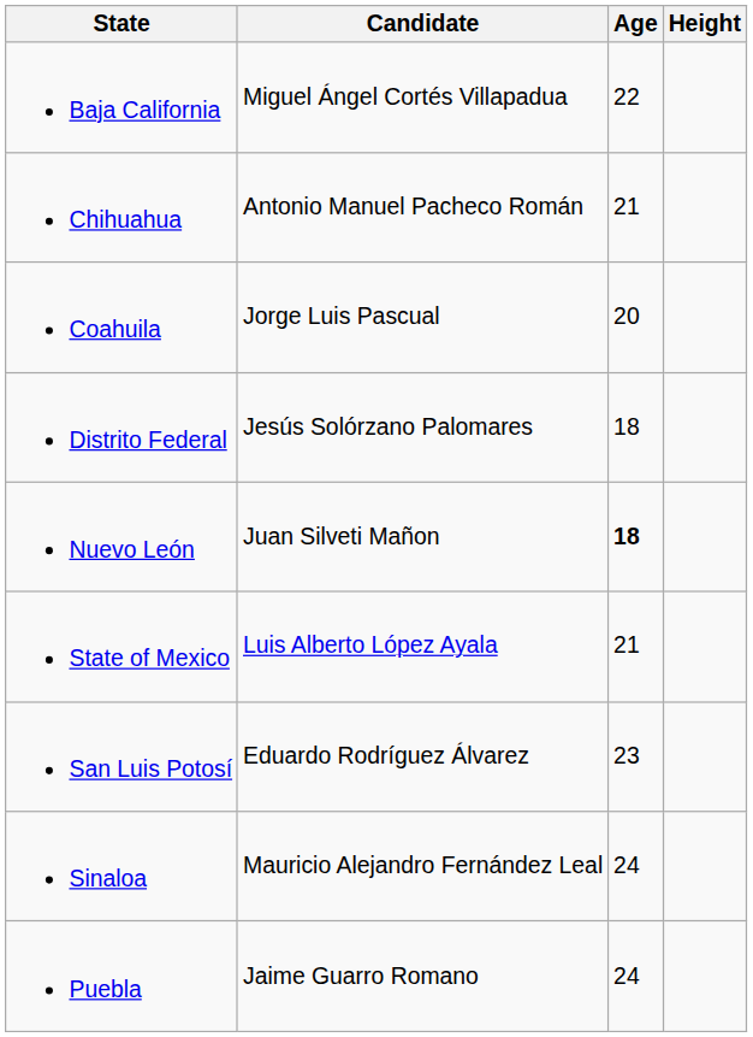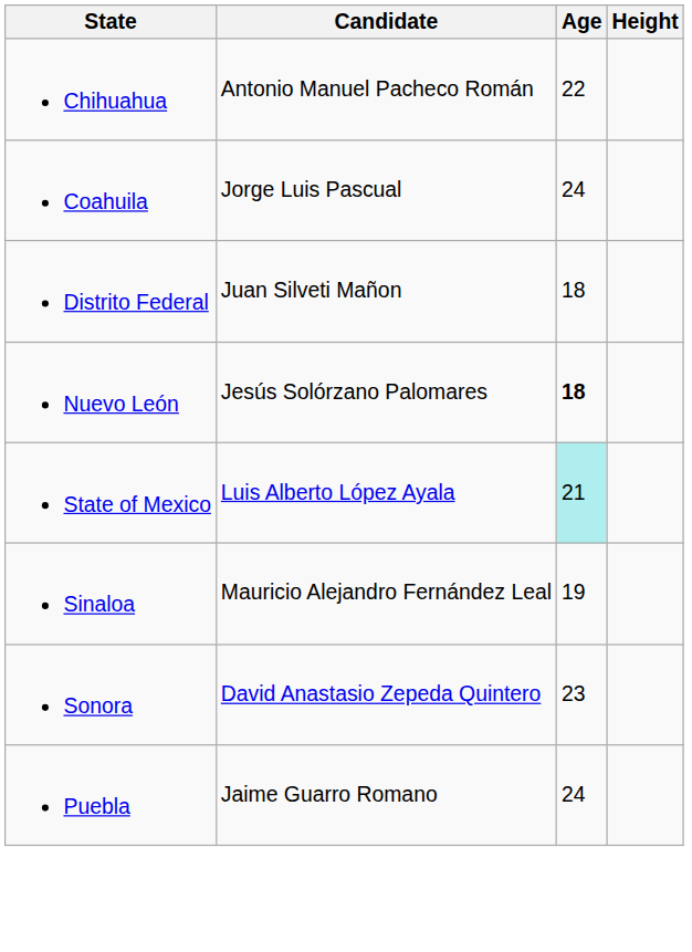 <table class="wikitable sortable">
 <tr>
 <th>State</th>
 <th>Candidate</th>
 <th>Age</th>
 <th>Height</th>
 </tr>
 <tr>
-<td><br><ul><li><a href='#'>Baja California</a></li></ul></td>
-<td>Miguel Ángel Cortés Villapadua</td>
-<td>22</td>
-<td></td>
-</tr>
-<tr>
 <td><br><ul><li><a href='#'>Chihuahua</a></li></ul></td>
 <td>Antonio Manuel Pacheco Román</td>
-<td>21</td>
+<td>22</td>
 <td></td>
 </tr>
 <tr>
 <td><br><ul><li><a href='#'>Coahuila</a></li></ul></td>
 <td>Jorge Luis Pascual</td>
-<td>20</td>
+<td>24</td>
 <td></td>
 </tr>
 <tr>
 <td><br><ul><li><a href='#'>Distrito Federal</a></li></ul></td>
-<td>Jesús Solórzano Palomares</td>
+<td>Juan Silveti Mañon</td>
 <td>18</td>
 <td></td>
 </tr>
 <tr>
 <td><br><ul><li><a href='#'>Nuevo León</a></li></ul></td>
-<td>Juan Silveti Mañon</td>
+<td>Jesús Solórzano Palomares</td>
 <td><strong>18</strong></td>
 <td></td>
 </tr>
 <tr>
 <td><br><ul><li><a href='#'>State of Mexico</a></li></ul></td>
 <td><a href='#'>Luis Alberto López Ayala</a></td>
-<td>21</td>
-<td></td>
-</tr>
-<tr>
-<td><br><ul><li><a href='#'>San Luis Potosí</a></li></ul></td>
-<td>Eduardo Rodríguez Álvarez</td>
-<td>23</td>
+<td style="background: paleturquoise;">21</td>
 <td></td>
 </tr>
 <tr>
 <td><br><ul><li><a href='#'>Sinaloa</a></li></ul></td>
 <td>Mauricio Alejandro Fernández Leal</td>
-<td>24</td>
+<td>19</td>
+<td></td>
+</tr>
+<tr>
+<td><br><ul><li><a href='#'>Sonora</a></li></ul></td>
+<td><a href='#'>David Anastasio Zepeda Quintero</a></td>
+<td>23</td>
 <td></td>
 </tr>
 <tr>
 <td><br><ul><li><a href='#'>Puebla</a></li></ul></td>
 <td>Jaime Guarro Romano</td>
 <td>24</td>
 <td></td>
 </tr>
 </table>
